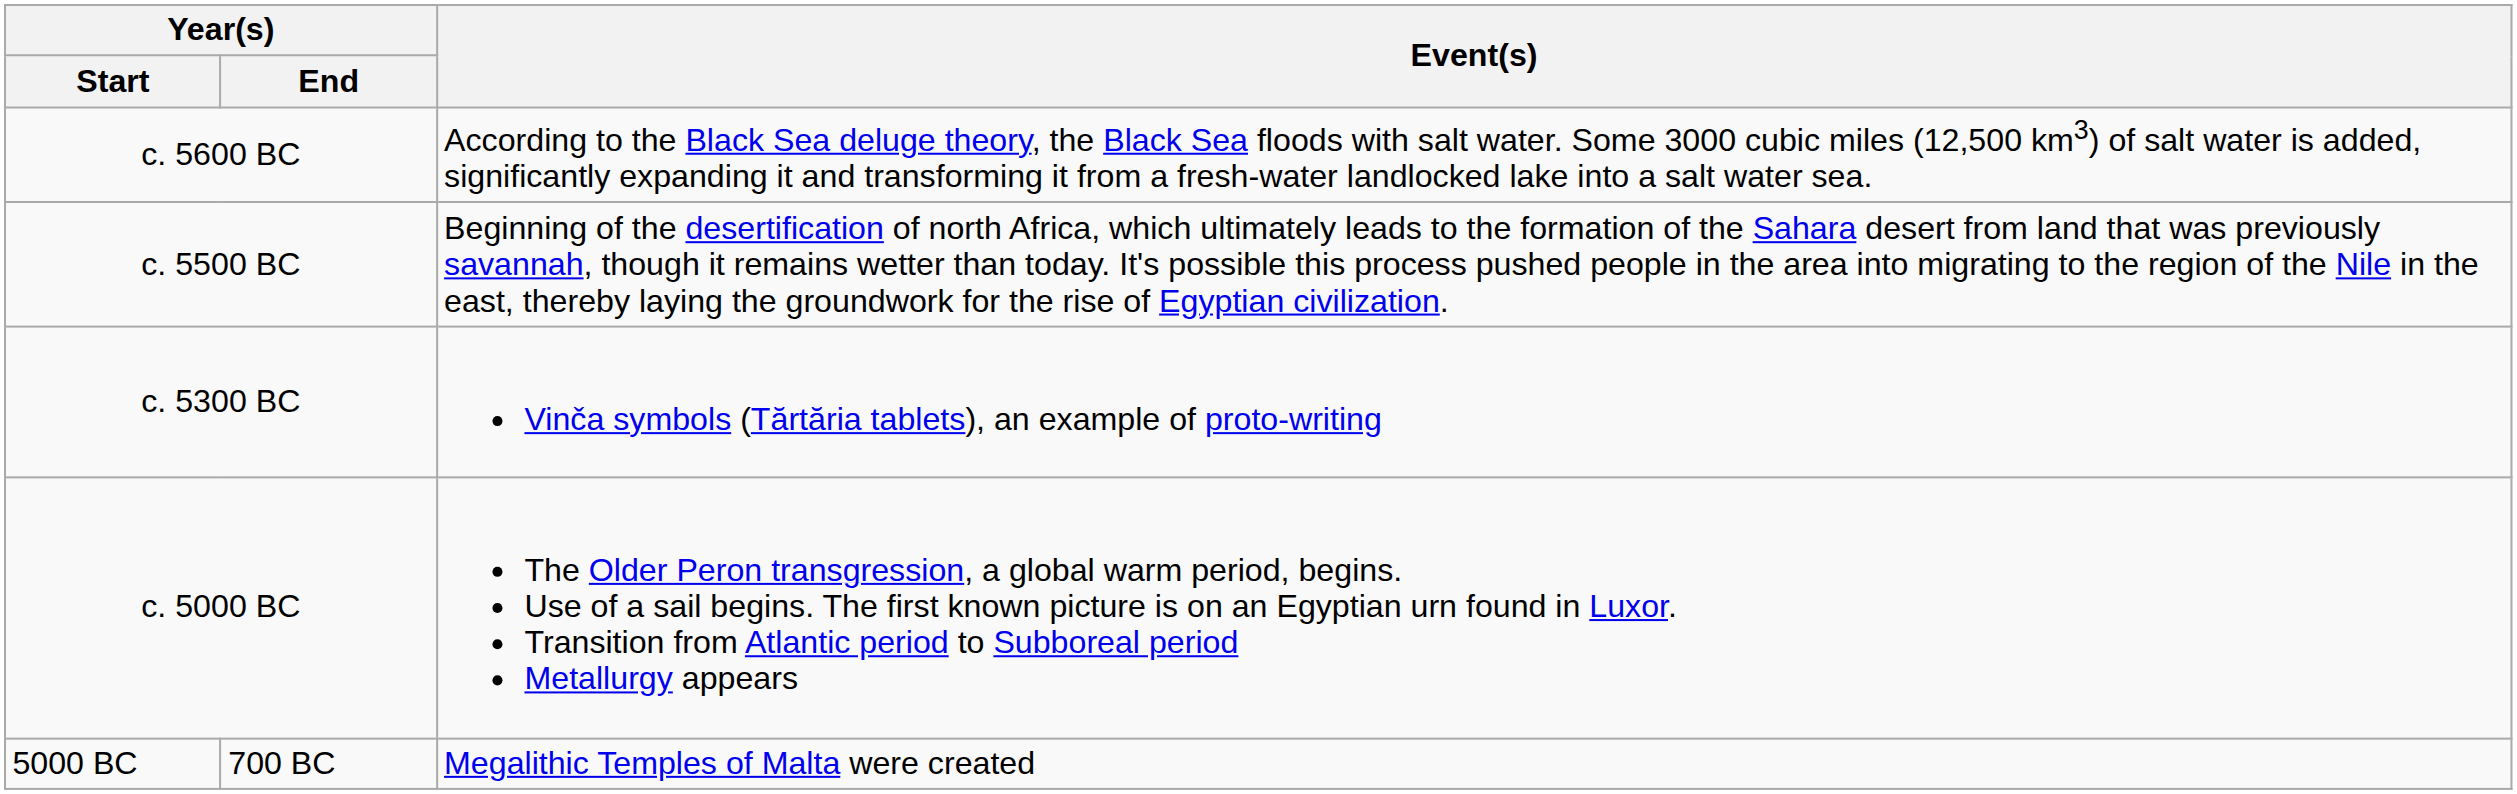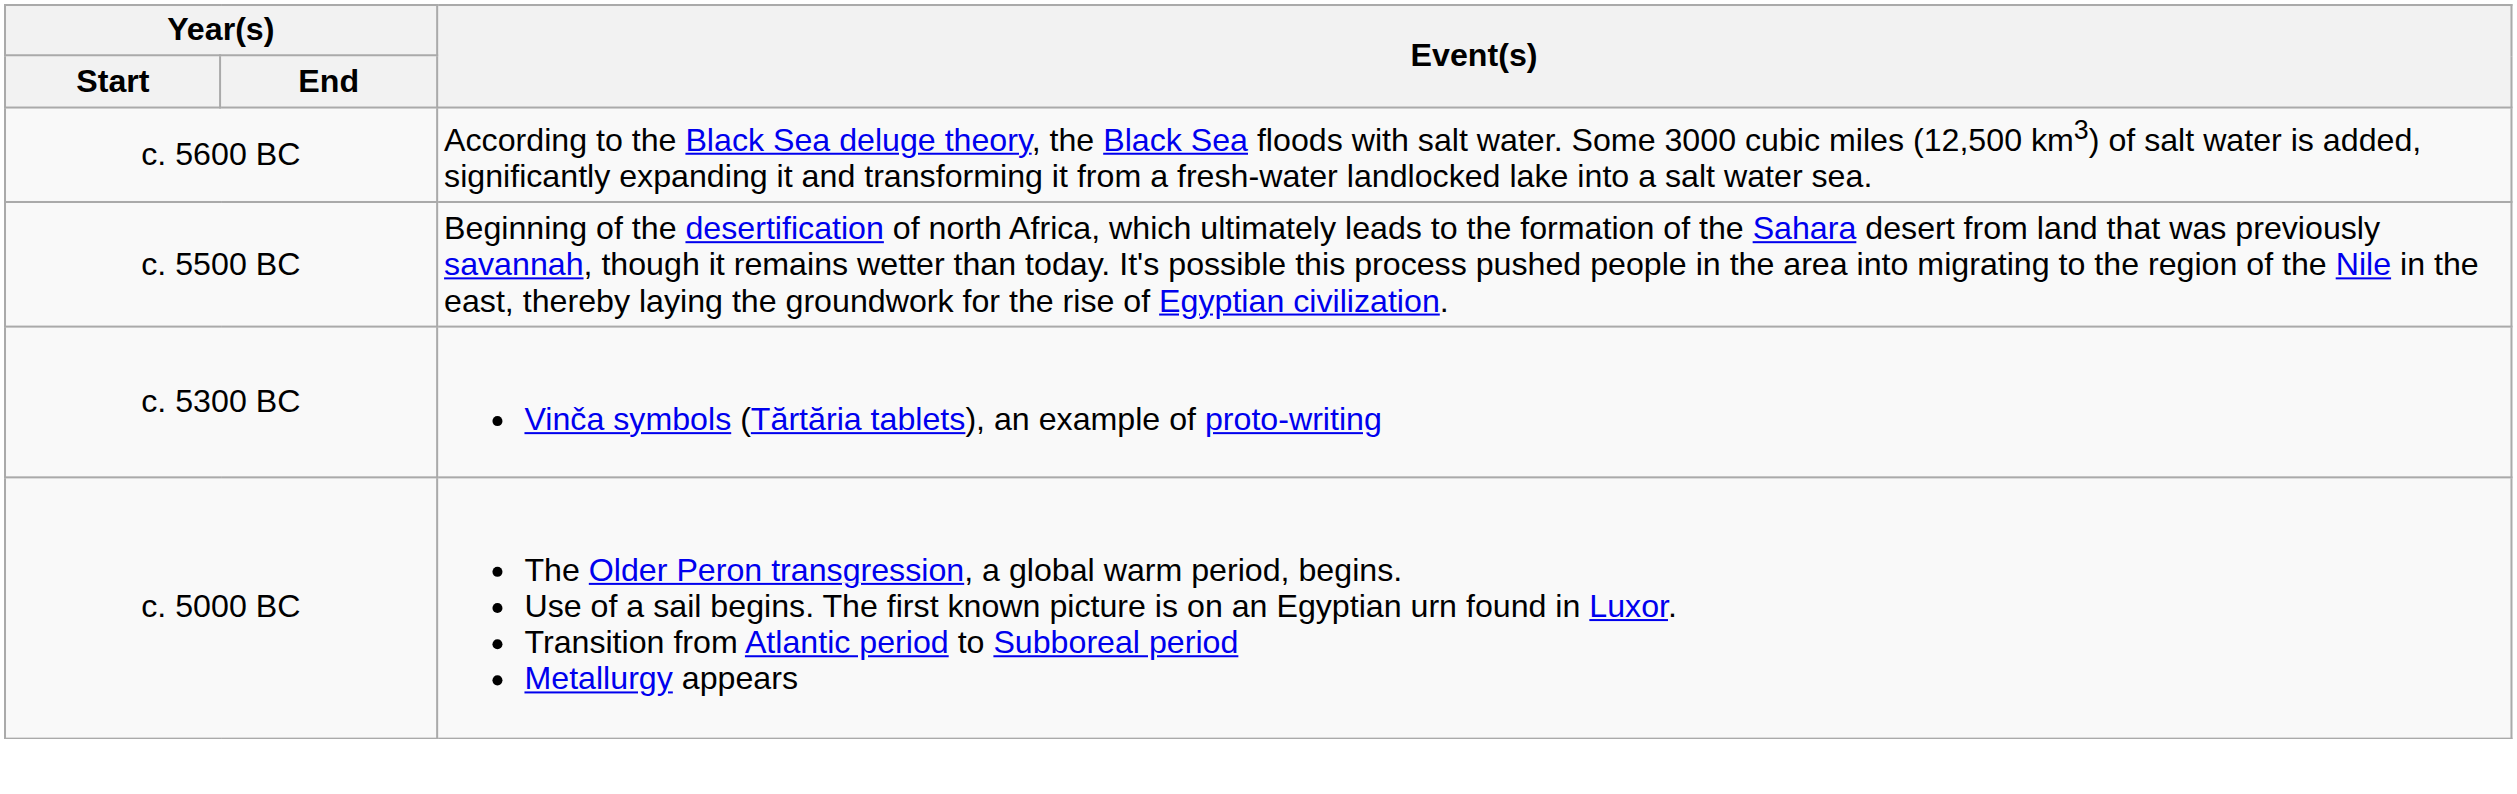 <table class="wikitable">
 <tr>
 <th colspan="2">Year(s)</th>
 <th rowspan="2">Event(s)</th>
 </tr>
 <tr>
 <th style="width:100px;">Start</th>
 <th style="width:100px;">End</th>
 </tr>
 <tr>
 <td colspan="2" style="text-align:center;">c. 5600 BC</td>
 <td>According to the <a href='#'>Black Sea deluge theory</a>, the <a href='#'>Black Sea</a> floods with salt water. Some 3000 cubic miles (12,500 km<sup>3</sup>) of salt water is added, significantly expanding it and transforming it from a fresh-water landlocked lake into a salt water sea.</td>
 </tr>
 <tr>
 <td colspan="2" style="text-align:center;">c. 5500 BC</td>
 <td>Beginning of the <a href='#'>desertification</a> of north Africa, which ultimately leads to the formation of the <a href='#'>Sahara</a> desert from land that was previously <a href='#'>savannah</a>, though it remains wetter than today. It's possible this process pushed people in the area into migrating to the region of the <a href='#'>Nile</a> in the east, thereby laying the groundwork for the rise of <a href='#'>Egyptian civilization</a>.</td>
 </tr>
 <tr>
 <td colspan="2" style="text-align:center;">c. 5300 BC</td>
 <td><div><br><ul><li><a href='#'>Vinča symbols</a> (<a href='#'>Tărtăria tablets</a>), an example of <a href='#'>proto-writing</a></li></ul></div></td>
 </tr>
 <tr>
 <td colspan="2" style="text-align:center;">c. 5000 BC</td>
 <td><div><br><ul><li>The <a href='#'>Older Peron transgression</a>, a global warm period, begins.</li><li>Use of a sail begins. The first known picture is on an Egyptian urn found in <a href='#'>Luxor</a>.</li><li>Transition from <a href='#'>Atlantic period</a> to <a href='#'>Subboreal period</a></li><li><a href='#'>Metallurgy</a> appears</li></ul></div></td>
 </tr>
-<tr>
-<td>5000 BC</td>
-<td>700 BC</td>
-<td><a href='#'>Megalithic Temples of Malta</a> were created</td>
-</tr>
 </table>
